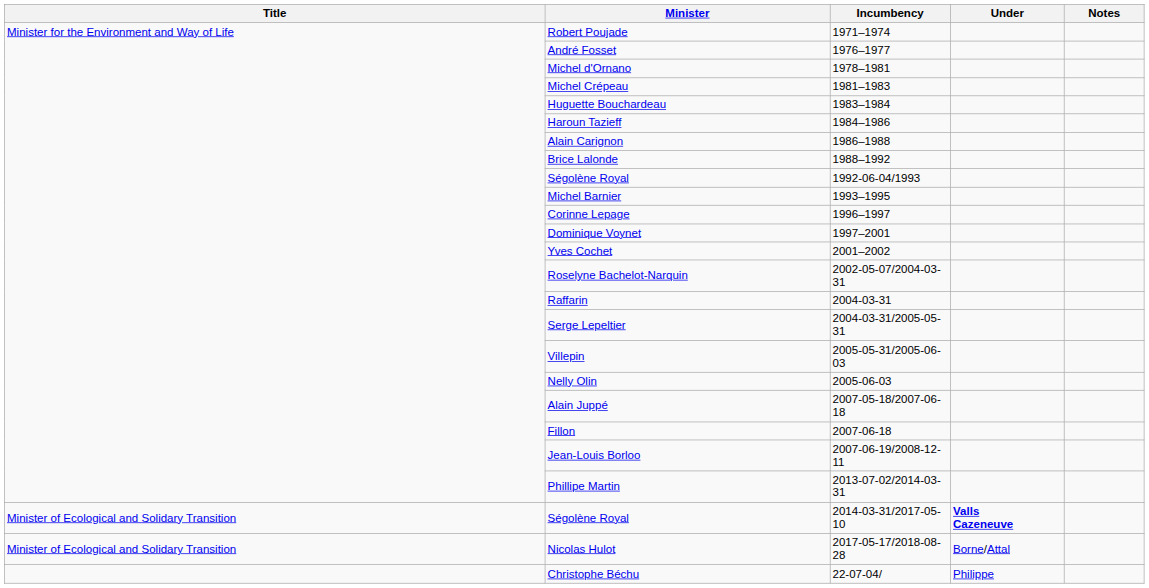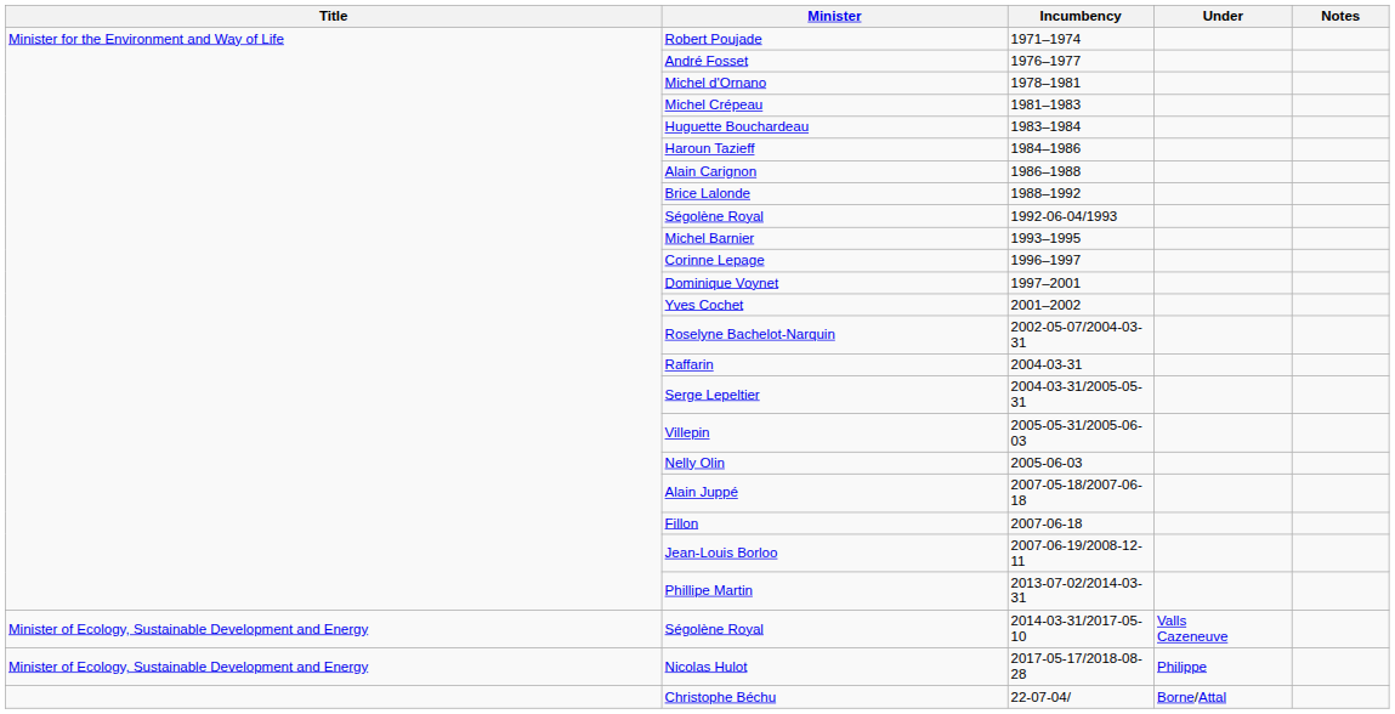 <table class="wikitable" style="width:100%;">
 <tr>
 <th>Title</th>
 <th style="width:25%;"><a href='#'>Minister</a></th>
 <th style="width:160px;">Incumbency</th>
 <th style="width:10%;">Under</th>
 <th style="width:7%;">Notes</th>
 </tr>
 <tr>
 <td rowspan="22" style="vertical-align:top;"><a href='#'>Minister for the Environment and Way of Life</a></td>
 <td><a href='#'>Robert Poujade</a></td>
 <td>1971–1974</td>
 <td></td>
 <td></td>
 </tr>
 <tr>
 <td><a href='#'>André Fosset</a></td>
 <td>1976–1977</td>
 <td></td>
 <td></td>
 </tr>
 <tr>
 <td><a href='#'>Michel d'Ornano</a></td>
 <td>1978–1981</td>
 <td></td>
 <td></td>
 </tr>
 <tr>
 <td><a href='#'>Michel Crépeau</a></td>
 <td>1981–1983</td>
 <td></td>
 <td></td>
 </tr>
 <tr>
 <td><a href='#'>Huguette Bouchardeau</a></td>
 <td>1983–1984</td>
 <td></td>
 <td></td>
 </tr>
 <tr>
 <td><a href='#'>Haroun Tazieff</a></td>
 <td>1984–1986</td>
 <td></td>
 <td></td>
 </tr>
 <tr>
 <td><a href='#'>Alain Carignon</a></td>
 <td>1986–1988</td>
 <td></td>
 <td></td>
 </tr>
 <tr>
 <td><a href='#'>Brice Lalonde</a></td>
 <td>1988–1992</td>
 <td></td>
 <td></td>
 </tr>
 <tr>
 <td><a href='#'>Ségolène Royal</a></td>
 <td>1992-06-04/1993</td>
 <td></td>
 <td></td>
 </tr>
 <tr>
 <td><a href='#'>Michel Barnier</a></td>
 <td>1993–1995</td>
 <td></td>
 <td></td>
 </tr>
 <tr>
 <td><a href='#'>Corinne Lepage</a></td>
 <td>1996–1997</td>
 <td></td>
 <td></td>
 </tr>
 <tr>
 <td><a href='#'>Dominique Voynet</a></td>
 <td>1997–2001</td>
 <td></td>
 <td></td>
 </tr>
 <tr>
 <td><a href='#'>Yves Cochet</a></td>
 <td>2001–2002</td>
 <td></td>
 <td></td>
 </tr>
 <tr>
 <td><a href='#'>Roselyne Bachelot-Narquin</a></td>
 <td>2002-05-07/2004-03-31</td>
 <td></td>
 <td></td>
 </tr>
 <tr>
 <td><a href='#'>Raffarin</a></td>
 <td>2004-03-31</td>
 <td></td>
 <td></td>
 </tr>
 <tr>
 <td><a href='#'>Serge Lepeltier</a></td>
 <td>2004-03-31/2005-05-31</td>
 <td></td>
 <td></td>
 </tr>
 <tr>
 <td><a href='#'>Villepin</a></td>
 <td>2005-05-31/2005-06-03</td>
 <td></td>
 <td></td>
 </tr>
 <tr>
 <td><a href='#'>Nelly Olin</a></td>
 <td>2005-06-03</td>
 <td></td>
 <td></td>
 </tr>
 <tr>
 <td><a href='#'>Alain Juppé</a></td>
 <td>2007-05-18/2007-06-18</td>
 <td></td>
 <td></td>
 </tr>
 <tr>
 <td><a href='#'>Fillon</a></td>
 <td>2007-06-18</td>
 <td></td>
 <td></td>
 </tr>
 <tr>
 <td><a href='#'>Jean-Louis Borloo</a></td>
 <td>2007-06-19/2008-12-11</td>
 <td></td>
 <td></td>
 </tr>
 <tr>
 <td><a href='#'>Phillipe Martin</a></td>
 <td>2013-07-02/2014-03-31</td>
 <td></td>
 <td></td>
 </tr>
 <tr>
-<td><a href='#'>Minister of Ecological and Solidary Transition</a></td>
+<td><a href='#'>Minister of Ecology, Sustainable Development and Energy</a></td>
 <td><a href='#'>Ségolène Royal</a></td>
 <td>2014-03-31/2017-05-10</td>
-<td><strong><a href='#'>Valls</a><br><a href='#'>Cazeneuve</a></strong></td>
+<td><a href='#'>Valls</a><br><a href='#'>Cazeneuve</a></td>
 <td></td>
 </tr>
 <tr>
-<td><a href='#'>Minister of Ecological and Solidary Transition</a></td>
+<td><a href='#'>Minister of Ecology, Sustainable Development and Energy</a></td>
 <td><a href='#'>Nicolas Hulot</a></td>
 <td>2017-05-17/2018-08-28</td>
-<td><a href='#'>Borne</a>/<a href='#'>Attal</a></td>
+<td><a href='#'>Philippe</a></td>
 <td></td>
 </tr>
 <tr>
 <td></td>
 <td><a href='#'>Christophe Béchu</a></td>
 <td>22-07-04/</td>
-<td><a href='#'>Philippe</a></td>
+<td><a href='#'>Borne</a>/<a href='#'>Attal</a></td>
 <td></td>
 </tr>
 </table>
